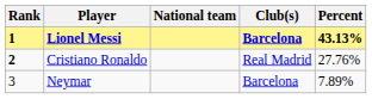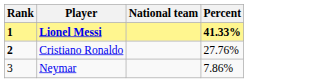 <table class="wikitable">
 <tr>
 <th>Rank</th>
 <th>Player</th>
 <th>National team</th>
-<th>Club(s)</th>
 <th>Percent</th>
 </tr>
 <tr style="background-color: #FFF68F; font-weight: bold;">
 <td>1</td>
 <td><a href='#'>Lionel Messi</a></td>
 <td></td>
-<td>  <a href='#'>Barcelona</a></td>
-<td>43.13%</td>
+<td>41.33%</td>
 </tr>
 <tr>
 <td><strong>2</strong></td>
 <td><a href='#'>Cristiano Ronaldo</a></td>
 <td></td>
-<td> <a href='#'>Real Madrid</a></td>
 <td>27.76%</td>
 </tr>
 <tr>
 <td>3</td>
 <td><a href='#'>Neymar</a></td>
 <td></td>
-<td> <a href='#'>Barcelona</a></td>
-<td>7.89%</td>
+<td>7.86%</td>
 </tr>
 </table>
